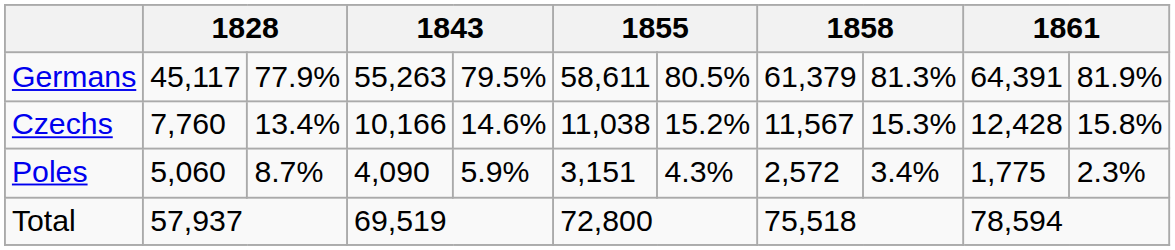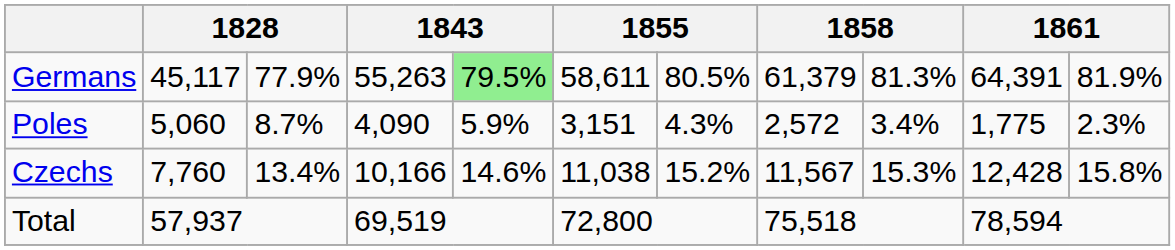 <table class="wikitable">
 <tr>
 <th></th>
 <th colspan="2">1828</th>
 <th colspan="2">1843</th>
 <th colspan="2">1855</th>
 <th colspan="2">1858</th>
 <th colspan="2">1861</th>
 </tr>
 <tr>
 <td><a href='#'>Germans</a></td>
 <td>45,117</td>
 <td>77.9%</td>
 <td>55,263</td>
-<td>79.5%</td>
+<td style="background: lightgreen;">79.5%</td>
 <td>58,611</td>
 <td>80.5%</td>
 <td>61,379</td>
 <td>81.3%</td>
 <td>64,391</td>
 <td>81.9%</td>
+</tr>
+<tr>
+<td><a href='#'>Poles</a></td>
+<td>5,060</td>
+<td>8.7%</td>
+<td>4,090</td>
+<td>5.9%</td>
+<td>3,151</td>
+<td>4.3%</td>
+<td>2,572</td>
+<td>3.4%</td>
+<td>1,775</td>
+<td>2.3%</td>
 </tr>
 <tr>
 <td><a href='#'>Czechs</a></td>
 <td>7,760</td>
 <td>13.4%</td>
 <td>10,166</td>
 <td>14.6%</td>
 <td>11,038</td>
 <td>15.2%</td>
 <td>11,567</td>
 <td>15.3%</td>
 <td>12,428</td>
 <td>15.8%</td>
 </tr>
 <tr>
-<td><a href='#'>Poles</a></td>
-<td>5,060</td>
-<td>8.7%</td>
-<td>4,090</td>
-<td>5.9%</td>
-<td>3,151</td>
-<td>4.3%</td>
-<td>2,572</td>
-<td>3.4%</td>
-<td>1,775</td>
-<td>2.3%</td>
-</tr>
-<tr>
 <td>Total</td>
 <td colspan="2">57,937</td>
 <td colspan="2">69,519</td>
 <td colspan="2">72,800</td>
 <td colspan="2">75,518</td>
 <td colspan="2">78,594</td>
 </tr>
 </table>
